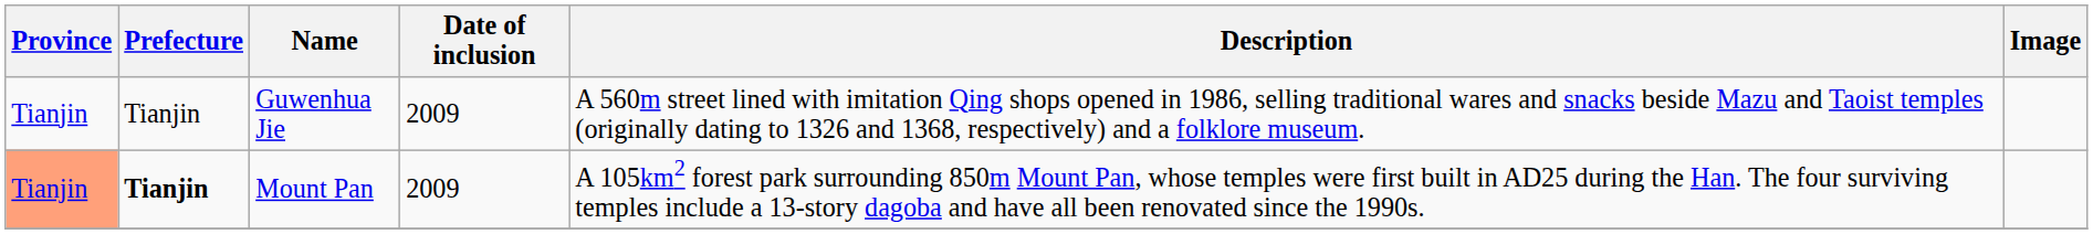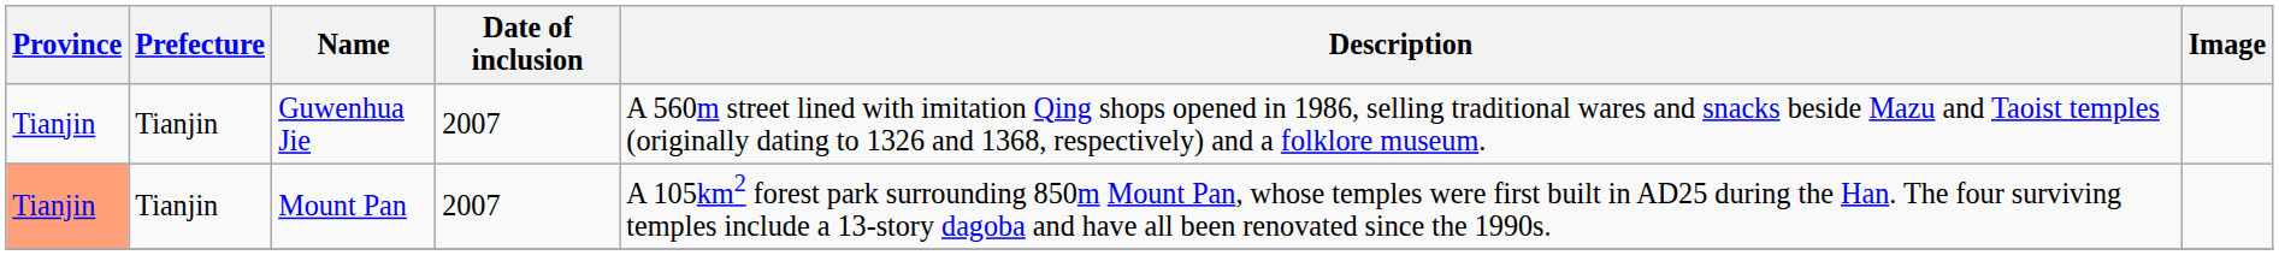 <table class="wikitable sortable" style="text-align:left;">
 <tr>
 <th scope="col"><a href='#'>Province</a></th>
 <th scope="col"><a href='#'>Prefecture</a></th>
 <th scope="col">Name</th>
 <th scope="col">Date of inclusion</th>
 <th scope="col">Description</th>
 <th scope="col">Image</th>
 </tr>
 <tr>
 <td><a href='#'>Tianjin</a></td>
 <td>Tianjin</td>
 <td><a href='#'>Guwenhua Jie</a><br></td>
-<td>2009</td>
+<td>2007</td>
 <td>A 560<a href='#'>m</a> street lined with imitation <a href='#'>Qing</a> shops opened in 1986, selling traditional wares and <a href='#'>snacks</a> beside <a href='#'>Mazu</a> and <a href='#'>Taoist temples</a> (originally dating to 1326 and 1368, respectively) and a <a href='#'>folklore museum</a>.</td>
 <td></td>
 </tr>
 <tr>
 <td style="background: lightsalmon;"><a href='#'>Tianjin</a></td>
-<td><strong>Tianjin</strong></td>
+<td>Tianjin</td>
 <td><a href='#'>Mount Pan</a><br></td>
-<td>2009</td>
+<td>2007</td>
 <td>A 105<a href='#'>km<sup>2</sup></a> forest park surrounding 850<a href='#'>m</a> <a href='#'>Mount Pan</a>, whose temples were first built in AD25 during the <a href='#'>Han</a>. The four surviving temples include a 13-story <a href='#'>dagoba</a> and have all been renovated since the 1990s.</td>
 <td></td>
 </tr>
 <tr>
 </tr>
 </table>
